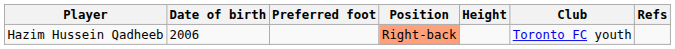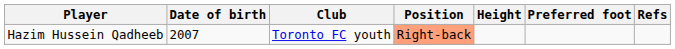 <table class="wikitable sortable">
 <tr>
 <th>Player</th>
 <th>Date of birth</th>
-<th>Preferred foot</th>
+<th>Club</th>
 <th>Position</th>
 <th>Height</th>
-<th>Club</th>
+<th>Preferred foot</th>
 <th>Refs</th>
 </tr>
 <tr>
 <td>Hazim Hussein Qadheeb</td>
-<td>2006</td>
-<td></td>
+<td>2007</td>
+<td><a href='#'>Toronto FC</a> youth</td>
 <td style="background: lightsalmon;">Right-back</td>
 <td></td>
-<td><a href='#'>Toronto FC</a> youth</td>
+<td></td>
 <td></td>
 </tr>
 </table>
